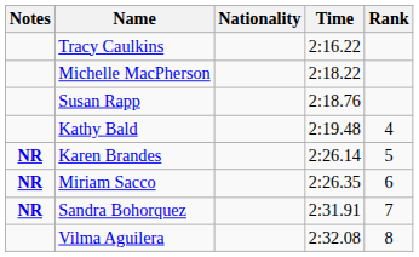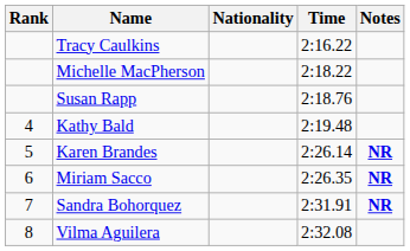 <table class="wikitable sortable" style="text-align:center">
 <tr>
-<th>Notes</th>
+<th>Rank</th>
 <th>Name</th>
 <th>Nationality</th>
 <th>Time</th>
-<th>Rank</th>
+<th>Notes</th>
 </tr>
 <tr>
 <td></td>
 <td align=left><a href='#'>Tracy Caulkins</a></td>
 <td align=left></td>
 <td>2:16.22</td>
 <td></td>
 </tr>
 <tr>
 <td></td>
 <td align=left><a href='#'>Michelle MacPherson</a></td>
 <td align=left></td>
 <td>2:18.22</td>
 <td></td>
 </tr>
 <tr>
 <td></td>
 <td align=left><a href='#'>Susan Rapp</a></td>
 <td align=left></td>
 <td>2:18.76</td>
 <td></td>
 </tr>
 <tr>
-<td></td>
+<td>4</td>
 <td align=left><a href='#'>Kathy Bald</a></td>
 <td align=left></td>
 <td>2:19.48</td>
-<td>4</td>
+<td></td>
 </tr>
 <tr>
-<td><strong><a href='#'>NR</a></strong></td>
+<td>5</td>
 <td align=left><a href='#'>Karen Brandes</a></td>
 <td align=left></td>
 <td>2:26.14</td>
-<td>5</td>
+<td><strong><a href='#'>NR</a></strong></td>
 </tr>
 <tr>
-<td><strong><a href='#'>NR</a></strong></td>
+<td>6</td>
 <td align=left><a href='#'>Miriam Sacco</a></td>
 <td align=left></td>
 <td>2:26.35</td>
-<td>6</td>
+<td><strong><a href='#'>NR</a></strong></td>
 </tr>
 <tr>
-<td><strong><a href='#'>NR</a></strong></td>
+<td>7</td>
 <td align=left><a href='#'>Sandra Bohorquez</a></td>
 <td align=left></td>
 <td>2:31.91</td>
-<td>7</td>
+<td><strong><a href='#'>NR</a></strong></td>
 </tr>
 <tr>
-<td></td>
+<td>8</td>
 <td align=left><a href='#'>Vilma Aguilera</a></td>
 <td align=left></td>
 <td>2:32.08</td>
-<td>8</td>
+<td></td>
 </tr>
 </table>
